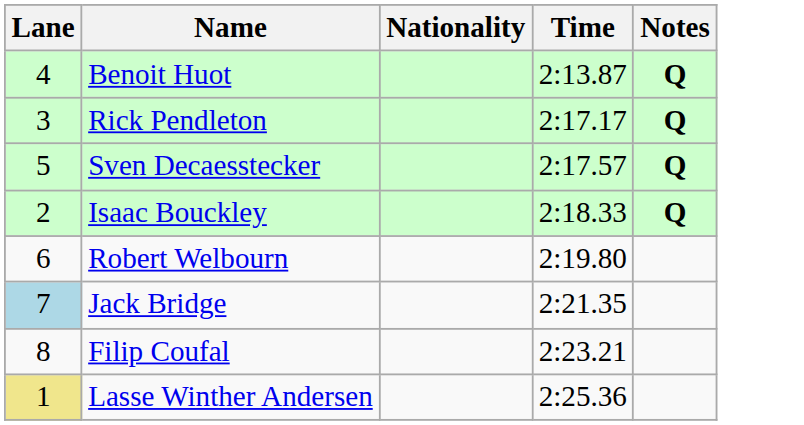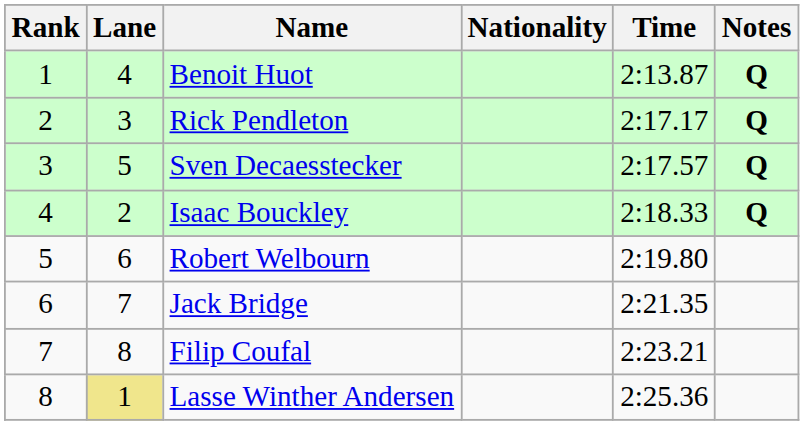 <table class="wikitable">
 <tr>
+<th>Rank</th>
 <th>Lane</th>
 <th>Name</th>
 <th>Nationality</th>
 <th>Time</th>
 <th>Notes</th>
 </tr>
 <tr bgcolor=ccffcc>
+<td align=center>1</td>
 <td align=center>4</td>
 <td><a href='#'>Benoit Huot</a></td>
 <td></td>
 <td align=center>2:13.87</td>
 <td align=center><strong>Q</strong></td>
 </tr>
 <tr bgcolor=ccffcc>
+<td align=center>2</td>
 <td align=center>3</td>
 <td><a href='#'>Rick Pendleton</a></td>
 <td></td>
 <td align=center>2:17.17</td>
 <td align=center><strong>Q</strong></td>
 </tr>
 <tr bgcolor=ccffcc>
+<td align=center>3</td>
 <td align=center>5</td>
 <td><a href='#'>Sven Decaesstecker</a></td>
 <td></td>
 <td align=center>2:17.57</td>
 <td align=center><strong>Q</strong></td>
 </tr>
 <tr bgcolor=ccffcc>
+<td align=center>4</td>
 <td align=center>2</td>
 <td><a href='#'>Isaac Bouckley</a></td>
 <td></td>
 <td align=center>2:18.33</td>
 <td align=center><strong>Q</strong></td>
 </tr>
 <tr>
+<td align=center>5</td>
 <td align=center>6</td>
 <td><a href='#'>Robert Welbourn</a></td>
 <td></td>
 <td align=center>2:19.80</td>
 <td align=center></td>
 </tr>
 <tr>
-<td align=center style="background: lightblue;">7</td>
+<td align=center>6</td>
+<td align=center>7</td>
 <td><a href='#'>Jack Bridge</a></td>
 <td></td>
 <td align=center>2:21.35</td>
 <td></td>
 </tr>
 <tr>
+<td align=center>7</td>
 <td align=center>8</td>
 <td><a href='#'>Filip Coufal</a></td>
 <td></td>
 <td align=center>2:23.21</td>
 <td></td>
 </tr>
 <tr>
+<td align=center>8</td>
 <td align=center style="background: khaki;">1</td>
 <td><a href='#'>Lasse Winther Andersen</a></td>
 <td></td>
 <td align=center>2:25.36</td>
 <td></td>
 </tr>
 </table>
